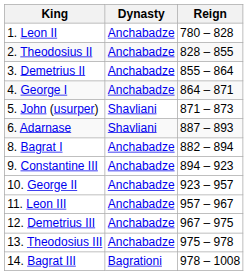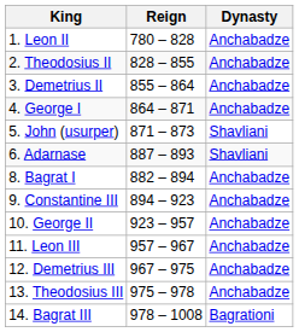 <table class="wikitable sortable">
 <tr>
 <th>King</th>
+<th>Reign</th>
 <th>Dynasty</th>
-<th>Reign</th>
 </tr>
 <tr style="background:#fff;">
 <td>1. <a href='#'>Leon II</a></td>
+<td>780 – 828</td>
 <td><a href='#'>Anchabadze</a></td>
-<td>780 – 828</td>
 </tr>
 <tr>
 <td>2. <a href='#'>Theodosius II</a></td>
+<td>828 – 855</td>
 <td><a href='#'>Anchabadze</a></td>
-<td>828 – 855</td>
 </tr>
 <tr style="background:#fff;">
 <td>3. <a href='#'>Demetrius II</a></td>
+<td>855 – 864</td>
 <td><a href='#'>Anchabadze</a></td>
-<td>855 – 864</td>
 </tr>
 <tr>
 <td>4. <a href='#'>George I</a></td>
+<td>864 – 871</td>
 <td><a href='#'>Anchabadze</a></td>
-<td>864 – 871</td>
 </tr>
 <tr style="background:#fff;">
 <td>5. <a href='#'>John</a> (<a href='#'>usurper</a>)</td>
+<td>871 – 873</td>
 <td><a href='#'>Shavliani</a></td>
-<td>871 – 873</td>
 </tr>
 <tr>
 <td>6. <a href='#'>Adarnase</a></td>
+<td>887 – 893</td>
 <td><a href='#'>Shavliani</a></td>
-<td>887 – 893</td>
 </tr>
 <tr style="background:#fff;">
 <td>8. <a href='#'>Bagrat I</a></td>
+<td>882 – 894</td>
 <td><a href='#'>Anchabadze</a></td>
-<td>882 – 894</td>
 </tr>
 <tr style="background:#fff;">
 <td>9. <a href='#'>Constantine III</a></td>
+<td>894 – 923</td>
 <td><a href='#'>Anchabadze</a></td>
-<td>894 – 923</td>
 </tr>
 <tr style="background:#fff;">
 <td>10. <a href='#'>George II</a></td>
+<td>923 – 957</td>
 <td><a href='#'>Anchabadze</a></td>
-<td>923 – 957</td>
 </tr>
 <tr style="background:#fff;">
 <td>11. <a href='#'>Leon III</a></td>
+<td>957 – 967</td>
 <td><a href='#'>Anchabadze</a></td>
-<td>957 – 967</td>
 </tr>
 <tr style="background:#fff;">
 <td>12. <a href='#'>Demetrius III</a></td>
+<td>967 – 975</td>
 <td><a href='#'>Anchabadze</a></td>
-<td>967 – 975</td>
 </tr>
 <tr style="background:#fff;">
 <td>13. <a href='#'>Theodosius III</a></td>
+<td>975 – 978</td>
 <td><a href='#'>Anchabadze</a></td>
-<td>975 – 978</td>
 </tr>
 <tr style="background:#fff;">
 <td>14. <a href='#'>Bagrat III</a></td>
+<td>978 – 1008</td>
 <td><a href='#'>Bagrationi</a></td>
-<td>978 – 1008</td>
 </tr>
 </table>
